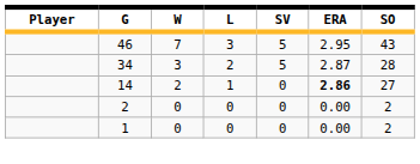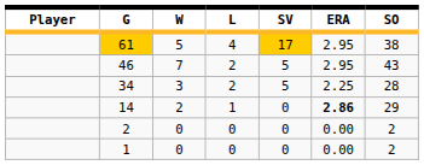 <table class="wikitable sortable">
 <tr>
 <th style="background:#FFFFFF; border-top:#000000 5px solid; border-bottom:#FDB827 5px solid;" width="16%">Player</th>
 <th style="background:#FFFFFF; border-top:#000000 5px solid; border-bottom:#FDB827 5px solid;" width="9%">G</th>
 <th style="background:#FFFFFF; border-top:#000000 5px solid; border-bottom:#FDB827 5px solid;" width="9%">W</th>
 <th style="background:#FFFFFF; border-top:#000000 5px solid; border-bottom:#FDB827 5px solid;" width="9%">L</th>
 <th style="background:#FFFFFF; border-top:#000000 5px solid; border-bottom:#FDB827 5px solid;" width="9%">SV</th>
 <th style="background:#FFFFFF; border-top:#000000 5px solid; border-bottom:#FDB827 5px solid;" width="9%">ERA</th>
 <th style="background:#FFFFFF; border-top:#000000 5px solid; border-bottom:#FDB827 5px solid;" width="9%">SO</th>
 </tr>
 <tr align="center">
 <td></td>
+<td bgcolor="#FFCC00">61</td>
+<td>5</td>
+<td>4</td>
+<td bgcolor="#FFCC00">17</td>
+<td>2.95</td>
+<td>38</td>
+</tr>
+<tr align="center">
+<td></td>
 <td>46</td>
 <td>7</td>
-<td>3</td>
+<td>2</td>
 <td>5</td>
 <td>2.95</td>
 <td>43</td>
 </tr>
 <tr align="center">
 <td></td>
 <td>34</td>
 <td>3</td>
 <td>2</td>
 <td>5</td>
-<td>2.87</td>
+<td>2.25</td>
 <td>28</td>
 </tr>
 <tr align="center">
 <td></td>
 <td>14</td>
 <td>2</td>
 <td>1</td>
 <td>0</td>
 <td><strong>2.86</strong></td>
-<td>27</td>
+<td>29</td>
 </tr>
 <tr align="center">
 <td></td>
 <td>2</td>
 <td>0</td>
 <td>0</td>
 <td>0</td>
 <td>0.00</td>
 <td>2</td>
 </tr>
 <tr align="center">
 <td></td>
 <td>1</td>
 <td>0</td>
 <td>0</td>
 <td>0</td>
 <td>0.00</td>
 <td>2</td>
 </tr>
 </table>
